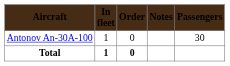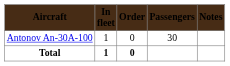 <table class="toccolours" border="1" cellpadding="3" style="margin:1em auto; border-collapse:collapse">
 <tr style="background:#472c15;">
 <th><span>Aircraft</span></th>
 <th style="width:25px;"><span>In fleet</span></th>
 <th><span>Order</span></th>
+<th><span>Passengers</span></th>
 <th><span>Notes</span></th>
-<th><span>Passengers</span></th>
 </tr>
 <tr>
 <td><a href='#'>Antonov An-30A-100</a></td>
 <td align=center>1</td>
 <td align=center>0</td>
+<td align=center>30</td>
 <td align="center"></td>
-<td align=center>30</td>
 </tr>
 <tr>
 <td align="center"><strong>Total</strong></td>
 <td align="center"><strong>1</strong></td>
 <td align="center"><strong>0</strong></td>
+<td align="center"></td>
 <td></td>
-<td align="center"></td>
 </tr>
 </table>
